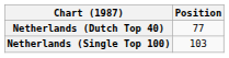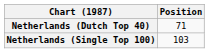 <table class="wikitable plainrowheaders" style="text-align:center">
 <tr>
 <th scope="col">Chart (1987)</th>
 <th scope="col">Position</th>
 </tr>
 <tr>
 <th scope="row">Netherlands (Dutch Top 40)</th>
-<td>77</td>
+<td>71</td>
 </tr>
 <tr>
 <th scope="row">Netherlands (Single Top 100)</th>
 <td>103</td>
 </tr>
 </table>
